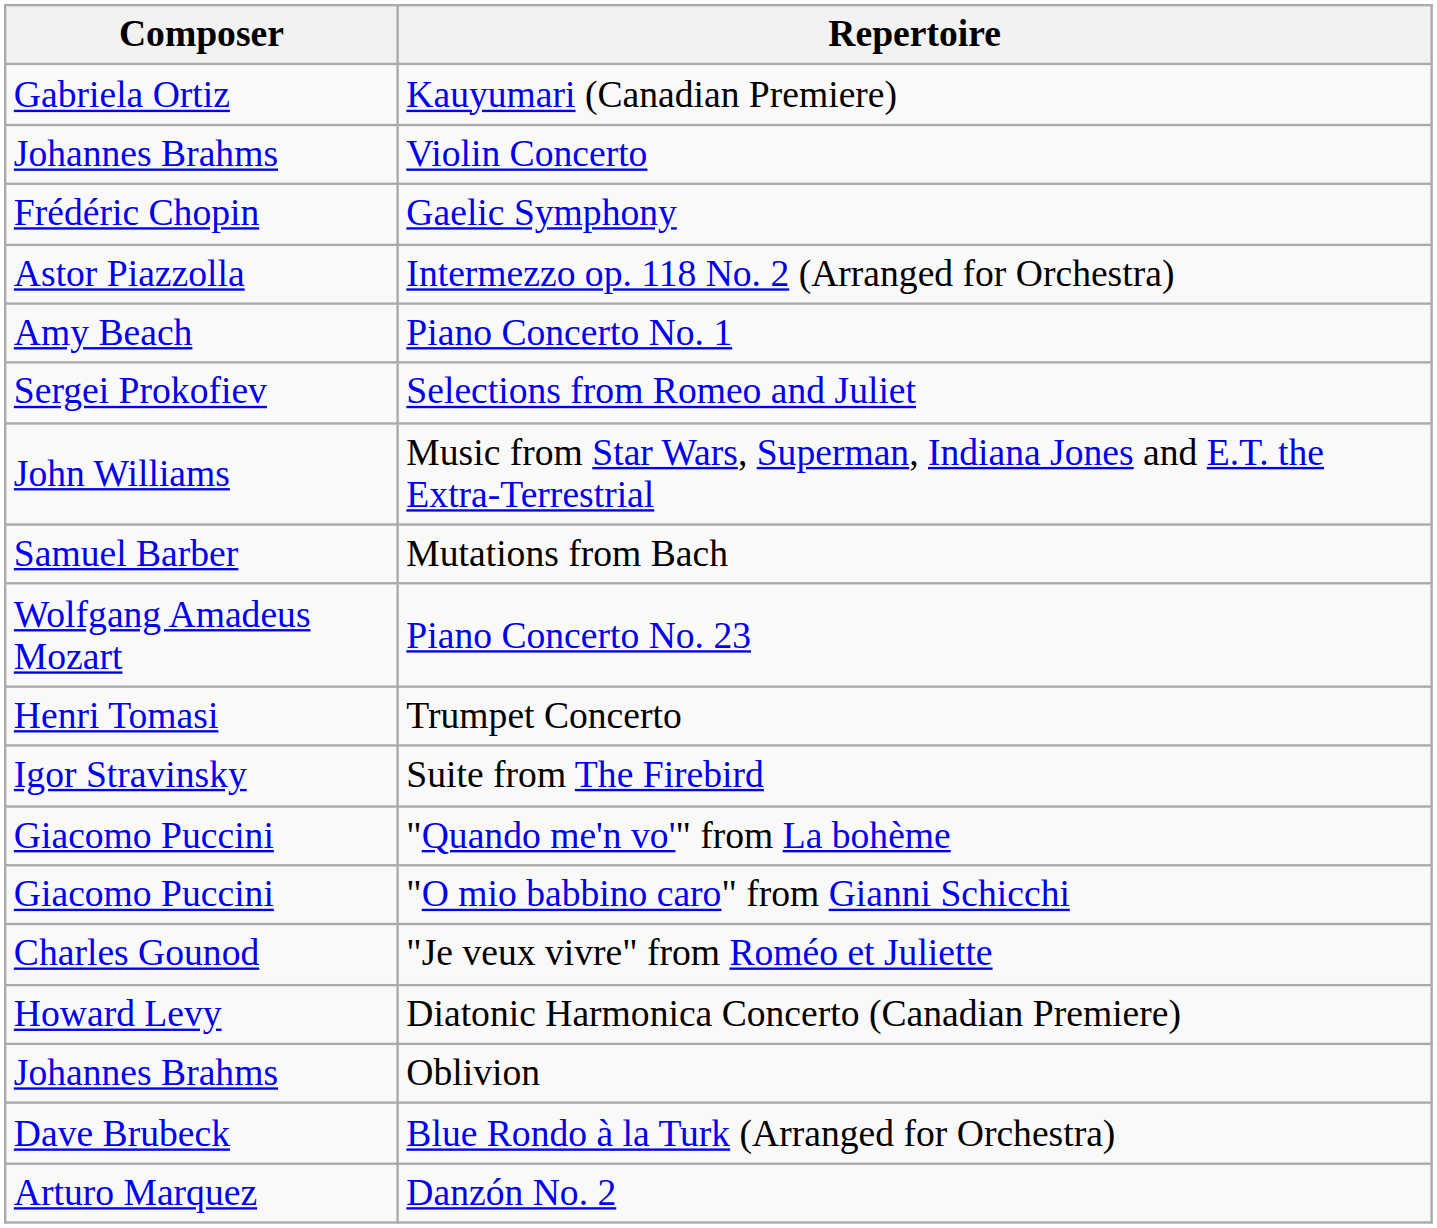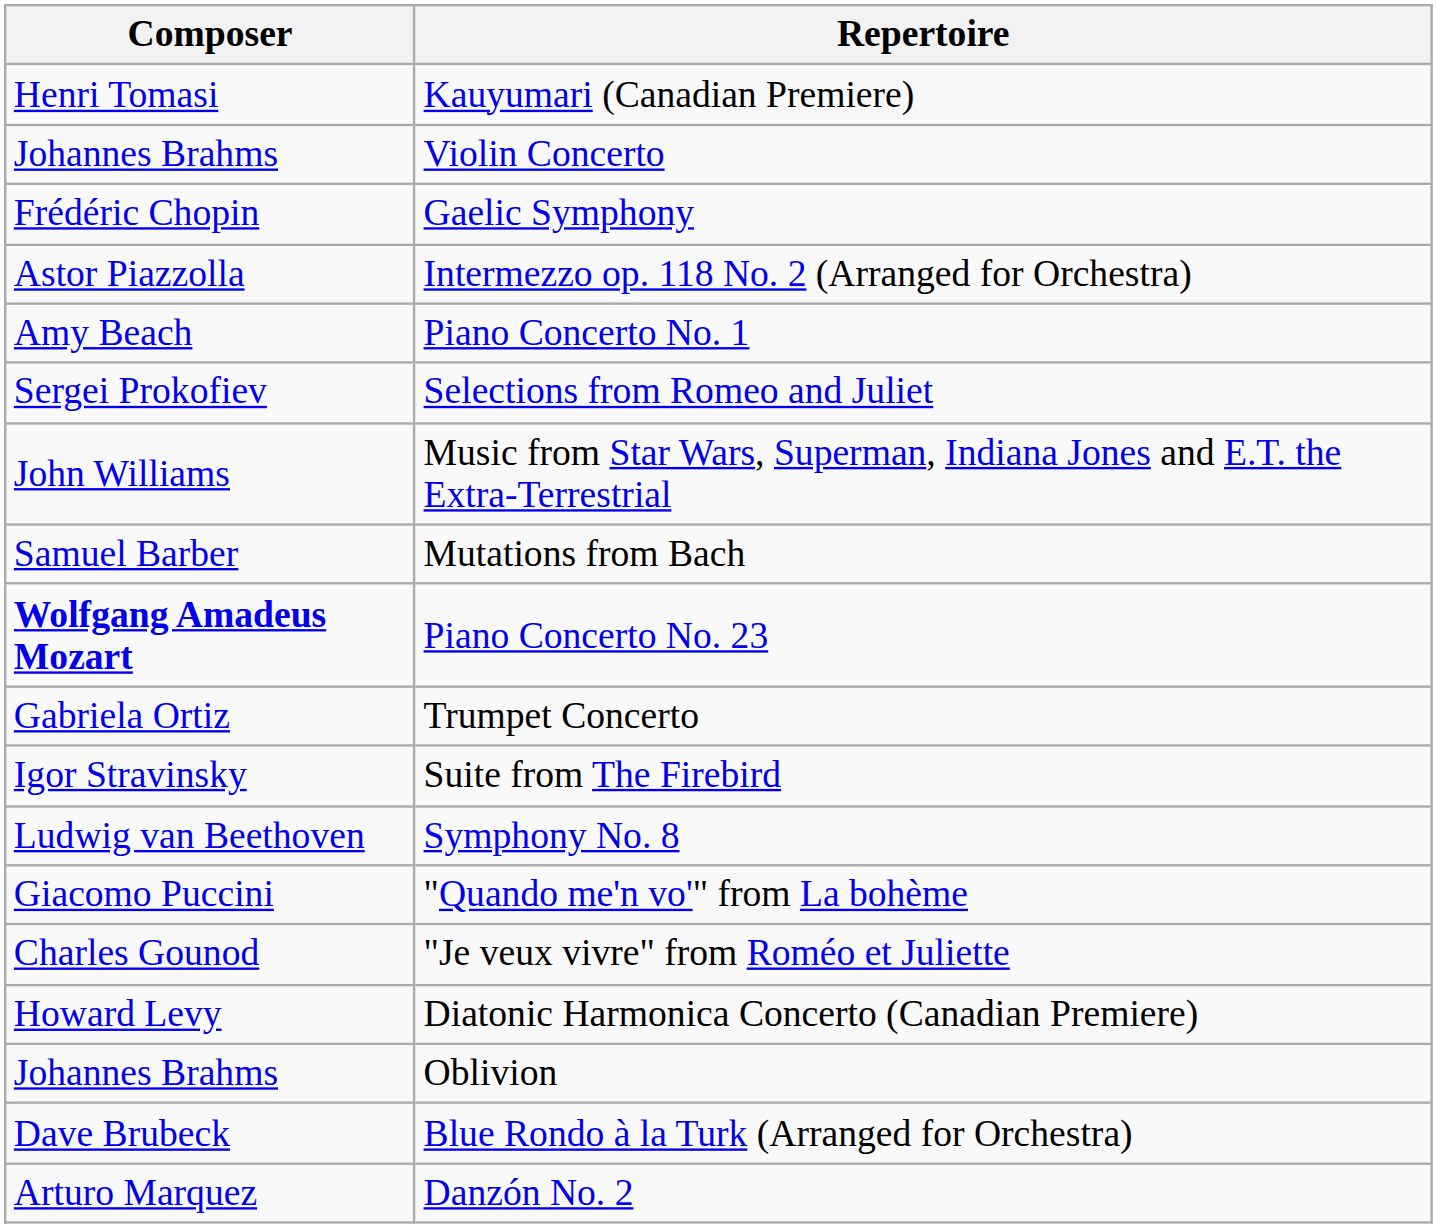 <table class="wikitable sortable">
 <tr>
 <th>Composer</th>
 <th>Repertoire</th>
 </tr>
 <tr>
-<td><a href='#'>Gabriela Ortiz</a></td>
+<td><a href='#'>Henri Tomasi</a></td>
 <td><a href='#'>Kauyumari</a> (Canadian Premiere)</td>
 </tr>
 <tr>
 <td><a href='#'>Johannes Brahms</a></td>
 <td><a href='#'>Violin Concerto</a></td>
 </tr>
 <tr>
 <td><a href='#'>Frédéric Chopin</a></td>
 <td><a href='#'>Gaelic Symphony</a></td>
 </tr>
 <tr>
 <td><a href='#'>Astor Piazzolla</a></td>
 <td><a href='#'>Intermezzo op. 118 No. 2</a> (Arranged for Orchestra)</td>
 </tr>
 <tr>
 <td><a href='#'>Amy Beach</a></td>
 <td><a href='#'>Piano Concerto No. 1</a></td>
 </tr>
 <tr>
 <td><a href='#'>Sergei Prokofiev</a></td>
 <td><a href='#'>Selections from Romeo and Juliet</a></td>
 </tr>
 <tr>
 <td><a href='#'>John Williams</a></td>
 <td>Music from <a href='#'>Star Wars</a>, <a href='#'>Superman</a>, <a href='#'>Indiana Jones</a> and <a href='#'>E.T. the Extra-Terrestrial</a></td>
 </tr>
 <tr>
 <td><a href='#'>Samuel Barber</a></td>
 <td>Mutations from Bach</td>
 </tr>
 <tr>
-<td><a href='#'>Wolfgang Amadeus Mozart</a></td>
+<td><strong><a href='#'>Wolfgang Amadeus Mozart</a></strong></td>
 <td><a href='#'>Piano Concerto No. 23</a></td>
 </tr>
 <tr>
-<td><a href='#'>Henri Tomasi</a></td>
+<td><a href='#'>Gabriela Ortiz</a></td>
 <td>Trumpet Concerto</td>
 </tr>
 <tr>
 <td><a href='#'>Igor Stravinsky</a></td>
 <td>Suite from <a href='#'>The Firebird</a></td>
 </tr>
 <tr>
-<td><a href='#'>Giacomo Puccini</a></td>
-<td>"<a href='#'>Quando me'n vo'</a>" from <a href='#'>La bohème</a></td>
+<td><a href='#'>Ludwig van Beethoven</a></td>
+<td><a href='#'>Symphony No. 8</a></td>
 </tr>
 <tr>
 <td><a href='#'>Giacomo Puccini</a></td>
-<td>"<a href='#'>O mio babbino caro</a>" from <a href='#'>Gianni Schicchi</a></td>
+<td>"<a href='#'>Quando me'n vo'</a>" from <a href='#'>La bohème</a></td>
 </tr>
 <tr>
 <td><a href='#'>Charles Gounod</a></td>
 <td>"Je veux vivre" from <a href='#'>Roméo et Juliette</a></td>
 </tr>
 <tr>
 <td><a href='#'>Howard Levy</a></td>
 <td>Diatonic Harmonica Concerto (Canadian Premiere)</td>
 </tr>
 <tr>
 <td><a href='#'>Johannes Brahms</a></td>
 <td>Oblivion</td>
 </tr>
 <tr>
 <td><a href='#'>Dave Brubeck</a></td>
 <td><a href='#'>Blue Rondo à la Turk</a> (Arranged for Orchestra)</td>
 </tr>
 <tr>
 <td><a href='#'>Arturo Marquez</a></td>
 <td><a href='#'>Danzón No. 2</a></td>
 </tr>
 </table>
